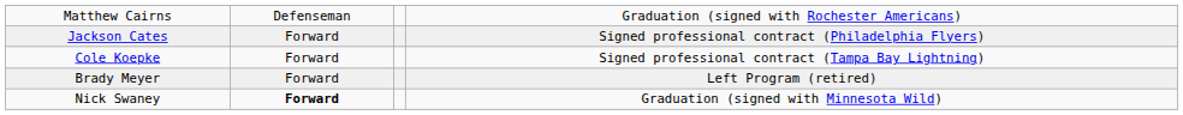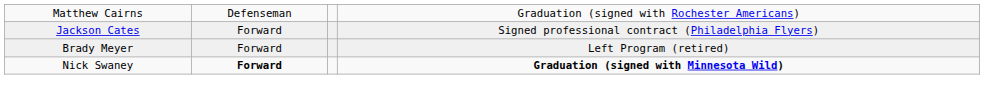 <table class="wikitable" width="60%">
 <tr align="center" bgcolor="">
 <td>Matthew Cairns</td>
 <td>Defenseman</td>
 <td></td>
 <td>Graduation (signed with <a href='#'>Rochester Americans</a>)</td>
 </tr>
 <tr align="center" bgcolor="f0f0f0">
 <td><a href='#'>Jackson Cates</a></td>
 <td>Forward</td>
 <td></td>
 <td>Signed professional contract (<a href='#'>Philadelphia Flyers</a>)</td>
 </tr>
-<tr align="center" bgcolor="">
-<td><a href='#'>Cole Koepke</a></td>
-<td>Forward</td>
-<td></td>
-<td>Signed professional contract (<a href='#'>Tampa Bay Lightning</a>)</td>
-</tr>
 <tr align="center" bgcolor="f0f0f0">
 <td>Brady Meyer</td>
 <td>Forward</td>
 <td></td>
 <td>Left Program (retired)</td>
 </tr>
 <tr align="center" bgcolor="">
 <td>Nick Swaney</td>
 <td><strong>Forward</strong></td>
 <td></td>
-<td>Graduation (signed with <a href='#'>Minnesota Wild</a>)</td>
+<td><strong>Graduation (signed with <a href='#'>Minnesota Wild</a>)</strong></td>
 </tr>
 </table>
